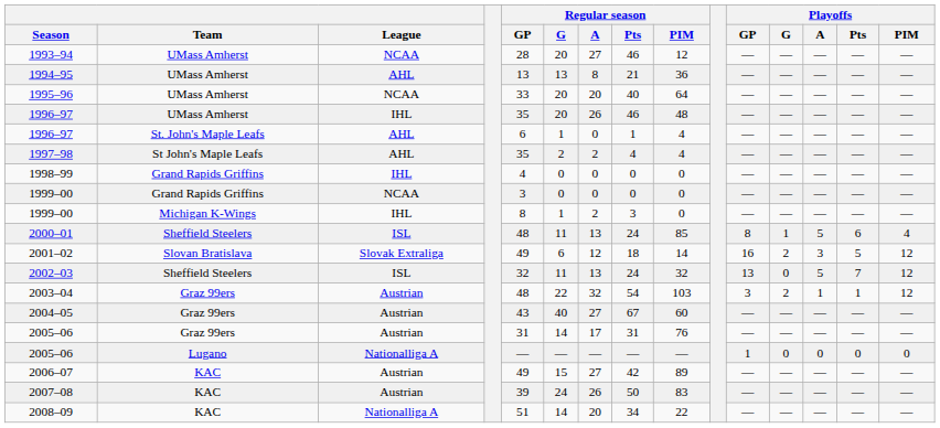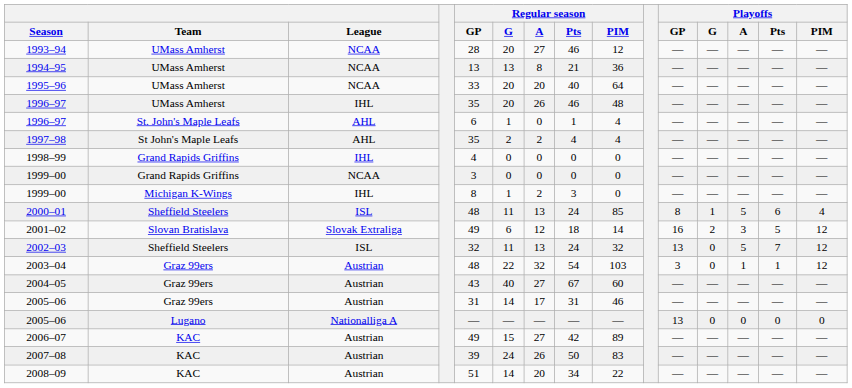 <table class="wikitable"| BORDER="0" CELLPADDING="1" CELLSPACING="0" width="75%" style="text-align:centre">
 <tr bgcolor="#e0e0e0">
 <th colspan="3" bgcolor="#ffffff"> </th>
 <th rowspan="99" bgcolor="#ffffff"> </th>
 <th colspan="5"><a href='#'>Regular season</a></th>
 <th rowspan="99" bgcolor="#ffffff"> </th>
 <th colspan="5"><a href='#'>Playoffs</a></th>
 </tr>
 <tr bgcolor="#e0e0e0">
 <th><a href='#'>Season</a></th>
 <th>Team</th>
 <th>League</th>
 <th>GP</th>
 <th><a href='#'>G</a></th>
 <th><a href='#'>A</a></th>
 <th><a href='#'>Pts</a></th>
 <th><a href='#'>PIM</a></th>
 <th>GP</th>
 <th>G</th>
 <th>A</th>
 <th>Pts</th>
 <th>PIM</th>
 </tr>
 <tr ALIGN="center">
 <td><a href='#'>1993–94</a></td>
 <td><a href='#'>UMass Amherst</a></td>
 <td><a href='#'>NCAA</a></td>
 <td>28</td>
 <td>20</td>
 <td>27</td>
 <td>46</td>
 <td>12</td>
 <td>—</td>
 <td>—</td>
 <td>—</td>
 <td>—</td>
 <td>—</td>
 </tr>
 <tr ALIGN="center" bgcolor="#f0f0f0">
 <td><a href='#'>1994–95</a></td>
 <td>UMass Amherst</td>
-<td><a href='#'>AHL</a></td>
+<td>NCAA</td>
 <td>13</td>
 <td>13</td>
 <td>8</td>
 <td>21</td>
 <td>36</td>
 <td>—</td>
 <td>—</td>
 <td>—</td>
 <td>—</td>
 <td>—</td>
 </tr>
 <tr ALIGN="center">
 <td><a href='#'>1995–96</a></td>
 <td>UMass Amherst</td>
 <td>NCAA</td>
 <td>33</td>
 <td>20</td>
 <td>20</td>
 <td>40</td>
 <td>64</td>
 <td>—</td>
 <td>—</td>
 <td>—</td>
 <td>—</td>
 <td>—</td>
 </tr>
 <tr ALIGN="center" bgcolor="#f0f0f0">
 <td><a href='#'>1996–97</a></td>
 <td>UMass Amherst</td>
 <td>IHL</td>
 <td>35</td>
 <td>20</td>
 <td>26</td>
 <td>46</td>
 <td>48</td>
 <td>—</td>
 <td>—</td>
 <td>—</td>
 <td>—</td>
 <td>—</td>
 </tr>
 <tr ALIGN="center">
 <td><a href='#'>1996–97</a></td>
 <td><a href='#'>St. John's Maple Leafs</a></td>
 <td><a href='#'>AHL</a></td>
 <td>6</td>
 <td>1</td>
 <td>0</td>
 <td>1</td>
 <td>4</td>
 <td>—</td>
 <td>—</td>
 <td>—</td>
 <td>—</td>
 <td>—</td>
 </tr>
 <tr ALIGN="center" bgcolor="#f0f0f0">
 <td><a href='#'>1997–98</a></td>
 <td>St John's Maple Leafs</td>
 <td>AHL</td>
 <td>35</td>
 <td>2</td>
 <td>2</td>
 <td>4</td>
 <td>4</td>
 <td>—</td>
 <td>—</td>
 <td>—</td>
 <td>—</td>
 <td>—</td>
 </tr>
 <tr ALIGN="center">
 <td>1998–99</td>
 <td><a href='#'>Grand Rapids Griffins</a></td>
 <td><a href='#'>IHL</a></td>
 <td>4</td>
 <td>0</td>
 <td>0</td>
 <td>0</td>
 <td>0</td>
 <td>—</td>
 <td>—</td>
 <td>—</td>
 <td>—</td>
 <td>—</td>
 </tr>
 <tr ALIGN="center" bgcolor="#f0f0f0">
 <td>1999–00</td>
 <td>Grand Rapids Griffins</td>
 <td>NCAA</td>
 <td>3</td>
 <td>0</td>
 <td>0</td>
 <td>0</td>
 <td>0</td>
 <td>—</td>
 <td>—</td>
 <td>—</td>
 <td>—</td>
 <td>—</td>
 </tr>
 <tr ALIGN="center">
 <td>1999–00</td>
 <td><a href='#'>Michigan K-Wings</a></td>
 <td>IHL</td>
 <td>8</td>
 <td>1</td>
 <td>2</td>
 <td>3</td>
 <td>0</td>
 <td>—</td>
 <td>—</td>
 <td>—</td>
 <td>—</td>
 <td>—</td>
 </tr>
 <tr ALIGN="center" bgcolor="#f0f0f0">
 <td><a href='#'>2000–01</a></td>
 <td><a href='#'>Sheffield Steelers</a></td>
 <td><a href='#'>ISL</a></td>
 <td>48</td>
 <td>11</td>
 <td>13</td>
 <td>24</td>
 <td>85</td>
 <td>8</td>
 <td>1</td>
 <td>5</td>
 <td>6</td>
 <td>4</td>
 </tr>
 <tr ALIGN="center">
 <td>2001–02</td>
 <td><a href='#'>Slovan Bratislava</a></td>
 <td><a href='#'>Slovak Extraliga</a></td>
 <td>49</td>
 <td>6</td>
 <td>12</td>
 <td>18</td>
 <td>14</td>
 <td>16</td>
 <td>2</td>
 <td>3</td>
 <td>5</td>
 <td>12</td>
 </tr>
 <tr ALIGN="center" bgcolor="#f0f0f0">
 <td><a href='#'>2002–03</a></td>
 <td>Sheffield Steelers</td>
 <td>ISL</td>
 <td>32</td>
 <td>11</td>
 <td>13</td>
 <td>24</td>
 <td>32</td>
 <td>13</td>
 <td>0</td>
 <td>5</td>
 <td>7</td>
 <td>12</td>
 </tr>
 <tr ALIGN="center">
 <td>2003–04</td>
 <td><a href='#'>Graz 99ers</a></td>
 <td><a href='#'>Austrian</a></td>
 <td>48</td>
 <td>22</td>
 <td>32</td>
 <td>54</td>
 <td>103</td>
 <td>3</td>
-<td>2</td>
+<td>0</td>
 <td>1</td>
 <td>1</td>
 <td>12</td>
 </tr>
 <tr ALIGN="center" bgcolor="#f0f0f0">
 <td>2004–05</td>
 <td>Graz 99ers</td>
 <td>Austrian</td>
 <td>43</td>
 <td>40</td>
 <td>27</td>
 <td>67</td>
 <td>60</td>
 <td>—</td>
 <td>—</td>
 <td>—</td>
 <td>—</td>
 <td>—</td>
 </tr>
 <tr ALIGN="center">
 <td>2005–06</td>
 <td>Graz 99ers</td>
 <td>Austrian</td>
 <td>31</td>
 <td>14</td>
 <td>17</td>
 <td>31</td>
-<td>76</td>
+<td>46</td>
 <td>—</td>
 <td>—</td>
 <td>—</td>
 <td>—</td>
 <td>—</td>
 </tr>
 <tr ALIGN="center" bgcolor="#f0f0f0">
 <td>2005–06</td>
 <td><a href='#'>Lugano</a></td>
 <td><a href='#'>Nationalliga A</a></td>
 <td>—</td>
 <td>—</td>
 <td>—</td>
 <td>—</td>
 <td>—</td>
-<td>1</td>
+<td>13</td>
 <td>0</td>
 <td>0</td>
 <td>0</td>
 <td>0</td>
 </tr>
 <tr ALIGN="center">
 <td>2006–07</td>
 <td><a href='#'>KAC</a></td>
 <td>Austrian</td>
 <td>49</td>
 <td>15</td>
 <td>27</td>
 <td>42</td>
 <td>89</td>
 <td>—</td>
 <td>—</td>
 <td>—</td>
 <td>—</td>
 <td>—</td>
 </tr>
 <tr ALIGN="center" bgcolor="#f0f0f0">
 <td>2007–08</td>
 <td>KAC</td>
 <td>Austrian</td>
 <td>39</td>
 <td>24</td>
 <td>26</td>
 <td>50</td>
 <td>83</td>
 <td>—</td>
 <td>—</td>
 <td>—</td>
 <td>—</td>
 <td>—</td>
 </tr>
 <tr ALIGN="center">
 <td>2008–09</td>
 <td>KAC</td>
-<td><a href='#'>Nationalliga A</a></td>
+<td>Austrian</td>
 <td>51</td>
 <td>14</td>
 <td>20</td>
 <td>34</td>
 <td>22</td>
 <td>—</td>
 <td>—</td>
 <td>—</td>
 <td>—</td>
 <td>—</td>
 </tr>
 </table>
